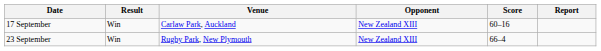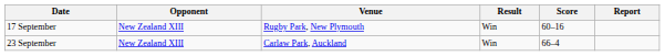 <table class="wikitable"  style="font-size:75%; width:100%;">
 <tr>
 <th>Date</th>
+<th>Opponent</th>
+<th>Venue</th>
 <th>Result</th>
-<th>Venue</th>
-<th>Opponent</th>
 <th>Score</th>
 <th>Report</th>
 </tr>
 <tr>
 <td>17 September</td>
+<td> <a href='#'>New Zealand XIII</a></td>
+<td><a href='#'>Rugby Park</a>, <a href='#'>New Plymouth</a></td>
 <td>Win</td>
-<td><a href='#'>Carlaw Park</a>, <a href='#'>Auckland</a></td>
-<td> <a href='#'>New Zealand XIII</a></td>
 <td>60–16</td>
 <td></td>
 </tr>
 <tr>
 <td>23 September</td>
+<td> <a href='#'>New Zealand XIII</a></td>
+<td><a href='#'>Carlaw Park</a>, <a href='#'>Auckland</a></td>
 <td>Win</td>
-<td><a href='#'>Rugby Park</a>, <a href='#'>New Plymouth</a></td>
-<td> <a href='#'>New Zealand XIII</a></td>
 <td>66–4</td>
 <td></td>
 </tr>
 </table>
